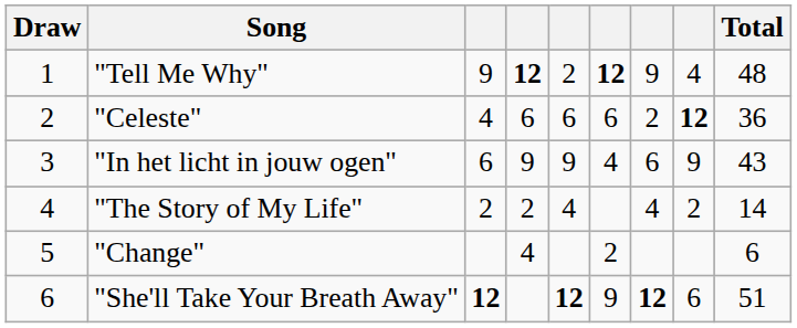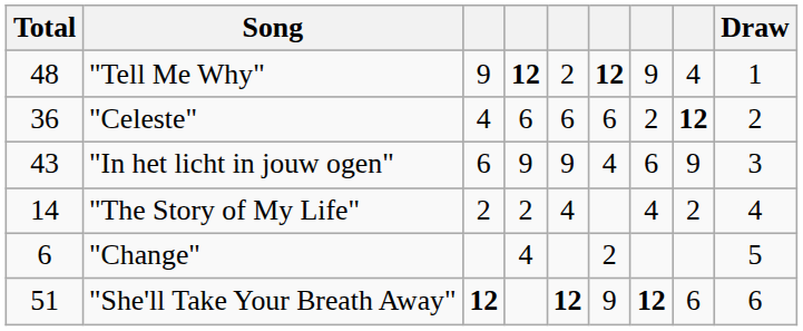 <table class="wikitable plainrowheaders" style="margin: 1em auto 1em auto; text-align:center;">
 <tr>
-<th>Draw</th>
+<th>Total</th>
 <th>Song</th>
 <th></th>
 <th></th>
 <th></th>
 <th></th>
 <th></th>
 <th></th>
-<th>Total</th>
+<th>Draw</th>
 </tr>
 <tr>
-<td>1</td>
+<td>48</td>
 <td align="left">"Tell Me Why"</td>
 <td>9</td>
 <td><strong>12</strong></td>
 <td>2</td>
 <td><strong>12</strong></td>
 <td>9</td>
 <td>4</td>
-<td>48</td>
+<td>1</td>
 </tr>
 <tr>
-<td>2</td>
+<td>36</td>
 <td align="left">"Celeste"</td>
 <td>4</td>
 <td>6</td>
 <td>6</td>
 <td>6</td>
 <td>2</td>
 <td><strong>12</strong></td>
-<td>36</td>
+<td>2</td>
 </tr>
 <tr>
-<td>3</td>
+<td>43</td>
 <td align="left">"In het licht in jouw ogen"</td>
 <td>6</td>
 <td>9</td>
 <td>9</td>
 <td>4</td>
 <td>6</td>
 <td>9</td>
-<td>43</td>
+<td>3</td>
 </tr>
 <tr>
-<td>4</td>
+<td>14</td>
 <td align="left">"The Story of My Life"</td>
 <td>2</td>
 <td>2</td>
 <td>4</td>
 <td></td>
 <td>4</td>
 <td>2</td>
-<td>14</td>
+<td>4</td>
 </tr>
 <tr>
-<td>5</td>
+<td>6</td>
 <td align="left">"Change"</td>
 <td></td>
 <td>4</td>
 <td></td>
 <td>2</td>
 <td></td>
 <td></td>
-<td>6</td>
+<td>5</td>
 </tr>
 <tr>
-<td>6</td>
+<td>51</td>
 <td align="left">"She'll Take Your Breath Away"</td>
 <td><strong>12</strong></td>
 <td></td>
 <td><strong>12</strong></td>
 <td>9</td>
 <td><strong>12</strong></td>
 <td>6</td>
-<td>51</td>
+<td>6</td>
 </tr>
 </table>
